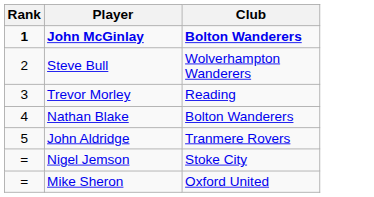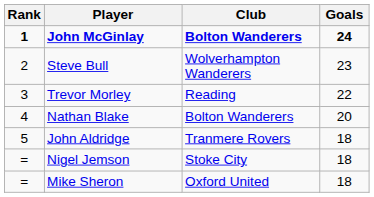 <table class="wikitable" style="text-align: center;">
 <tr>
 <th width=20>Rank</th>
 <th width=155>Player</th>
 <th width=155>Club</th>
+<th width=50>Goals</th>
 </tr>
 <tr>
 <td><strong>1</strong></td>
 <td align=left> <strong><a href='#'>John McGinlay</a></strong></td>
 <td align=left><strong><a href='#'>Bolton Wanderers</a></strong></td>
+<td><strong>24</strong></td>
 </tr>
 <tr>
 <td>2</td>
 <td align=left> <a href='#'>Steve Bull</a></td>
 <td align=left><a href='#'>Wolverhampton Wanderers</a></td>
+<td>23</td>
 </tr>
 <tr>
 <td>3</td>
 <td align=left> <a href='#'>Trevor Morley</a></td>
 <td align=left><a href='#'>Reading</a></td>
+<td>22</td>
 </tr>
 <tr>
 <td>4</td>
 <td align=left> <a href='#'>Nathan Blake</a></td>
 <td align=left><a href='#'>Bolton Wanderers</a></td>
+<td>20</td>
 </tr>
 <tr>
 <td>5</td>
 <td align=left> <a href='#'>John Aldridge</a></td>
 <td align=left><a href='#'>Tranmere Rovers</a></td>
+<td>18</td>
 </tr>
 <tr>
 <td>=</td>
 <td align=left> <a href='#'>Nigel Jemson</a></td>
 <td align=left><a href='#'>Stoke City</a></td>
+<td>18</td>
 </tr>
 <tr>
 <td>=</td>
 <td align=left> <a href='#'>Mike Sheron</a></td>
 <td align=left><a href='#'>Oxford United</a></td>
+<td>18</td>
 </tr>
 </table>
